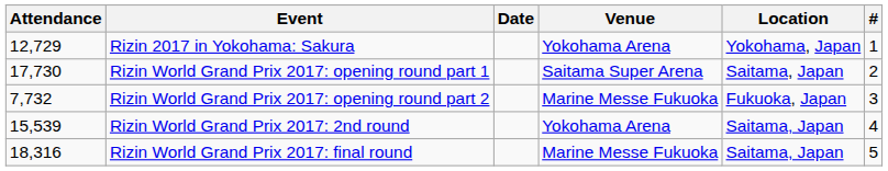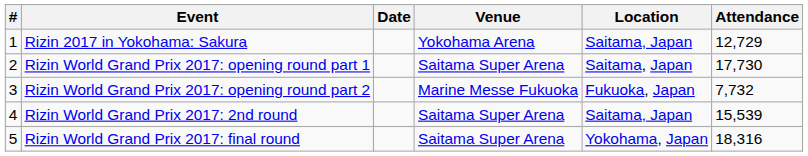 <table class="sortable wikitable succession-box" style="margin:1.0em auto; font-size:90%;">
 <tr>
-<th scope="col">Attendance</th>
+<th scope="col">#</th>
 <th scope="col">Event</th>
 <th scope="col">Date</th>
 <th scope="col">Venue</th>
 <th scope="col">Location</th>
-<th scope="col">#</th>
+<th scope="col">Attendance</th>
 </tr>
 <tr>
-<td>12,729</td>
+<td align=center>1</td>
 <td><a href='#'>Rizin 2017 in Yokohama: Sakura</a></td>
 <td></td>
 <td><a href='#'>Yokohama Arena</a></td>
-<td> <a href='#'>Yokohama</a>, <a href='#'>Japan</a></td>
-<td align=center>1</td>
+<td> <a href='#'>Saitama, Japan</a></td>
+<td>12,729</td>
 </tr>
 <tr>
-<td>17,730</td>
+<td align=center>2</td>
 <td><a href='#'>Rizin World Grand Prix 2017: opening round part 1</a></td>
 <td></td>
 <td><a href='#'>Saitama Super Arena</a></td>
 <td> <a href='#'>Saitama</a>, <a href='#'>Japan</a></td>
-<td align=center>2</td>
+<td>17,730</td>
 </tr>
 <tr>
-<td>7,732</td>
+<td align=center>3</td>
 <td><a href='#'>Rizin World Grand Prix 2017: opening round part 2</a></td>
 <td></td>
 <td><a href='#'>Marine Messe Fukuoka</a></td>
 <td> <a href='#'>Fukuoka</a>, <a href='#'>Japan</a></td>
-<td align=center>3</td>
+<td>7,732</td>
 </tr>
 <tr>
-<td>15,539</td>
+<td align=center>4</td>
 <td><a href='#'>Rizin World Grand Prix 2017: 2nd round</a></td>
 <td></td>
-<td><a href='#'>Yokohama Arena</a></td>
+<td><a href='#'>Saitama Super Arena</a></td>
 <td> <a href='#'>Saitama, Japan</a></td>
-<td align=center>4</td>
+<td>15,539</td>
 </tr>
 <tr>
-<td>18,316</td>
+<td align=center>5</td>
 <td><a href='#'>Rizin World Grand Prix 2017: final round</a></td>
 <td></td>
-<td><a href='#'>Marine Messe Fukuoka</a></td>
-<td> <a href='#'>Saitama, Japan</a></td>
-<td align=center>5</td>
+<td><a href='#'>Saitama Super Arena</a></td>
+<td> <a href='#'>Yokohama</a>, <a href='#'>Japan</a></td>
+<td>18,316</td>
 </tr>
 </table>
